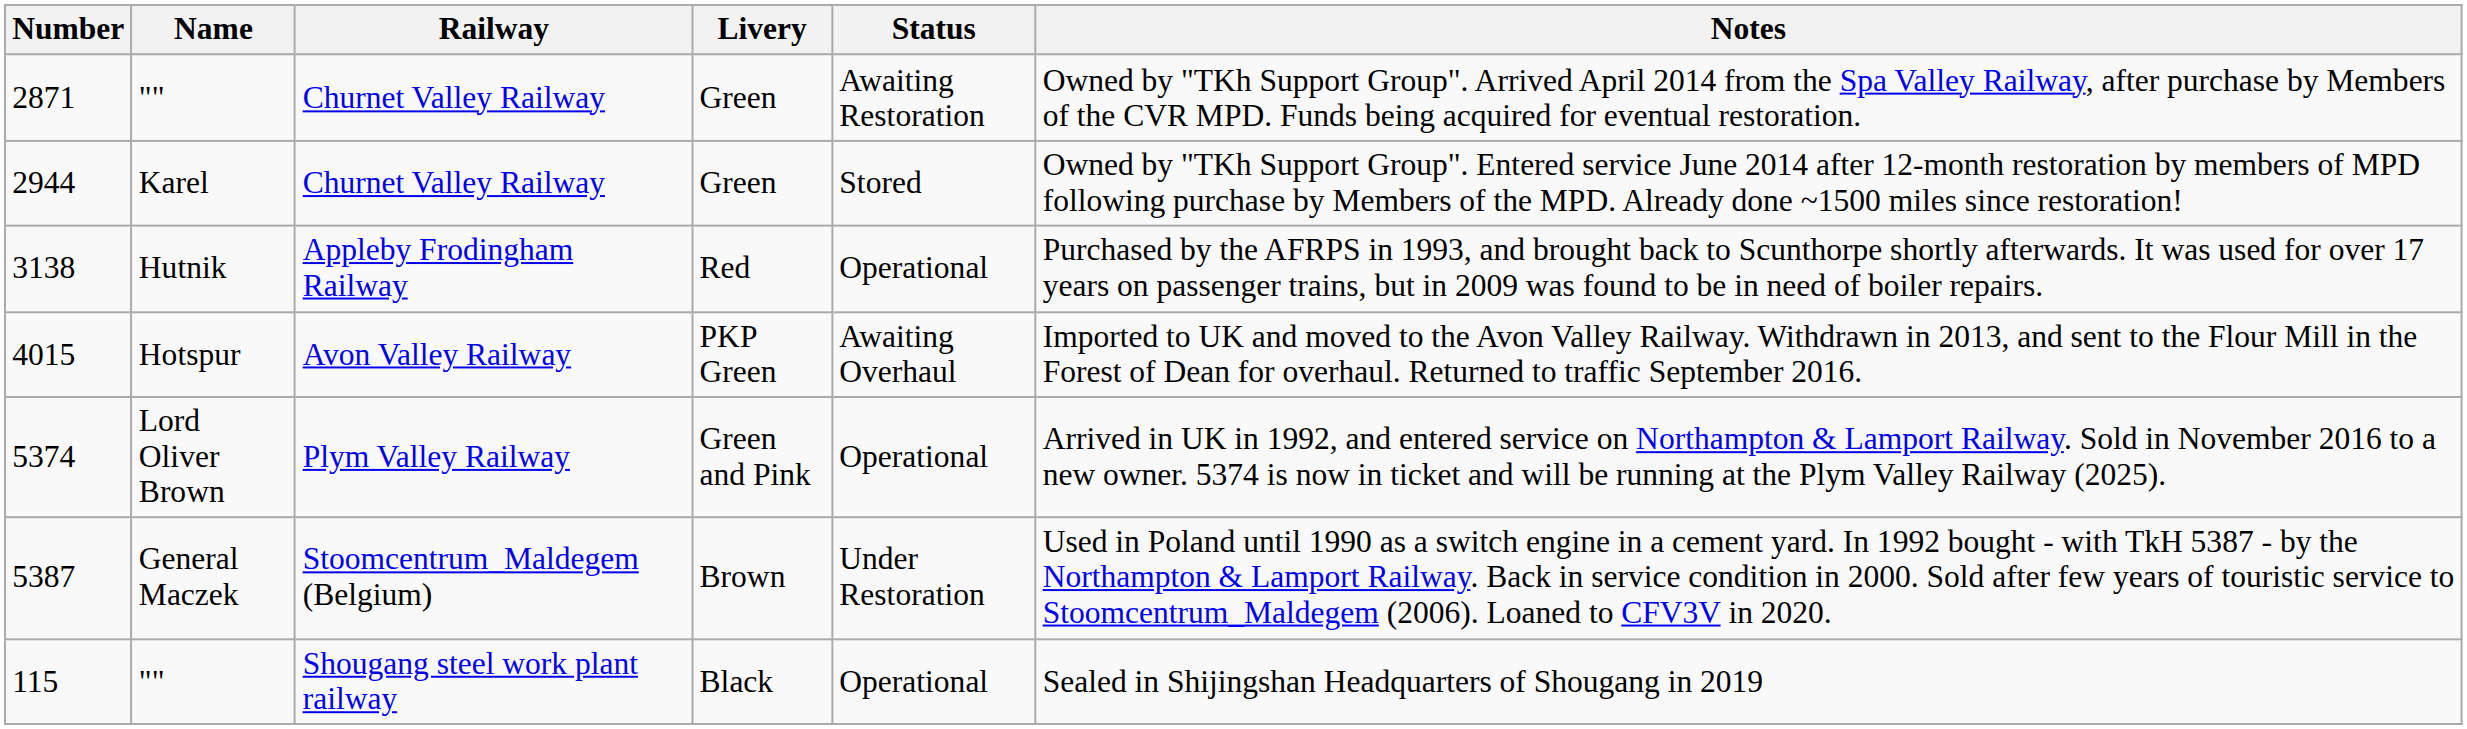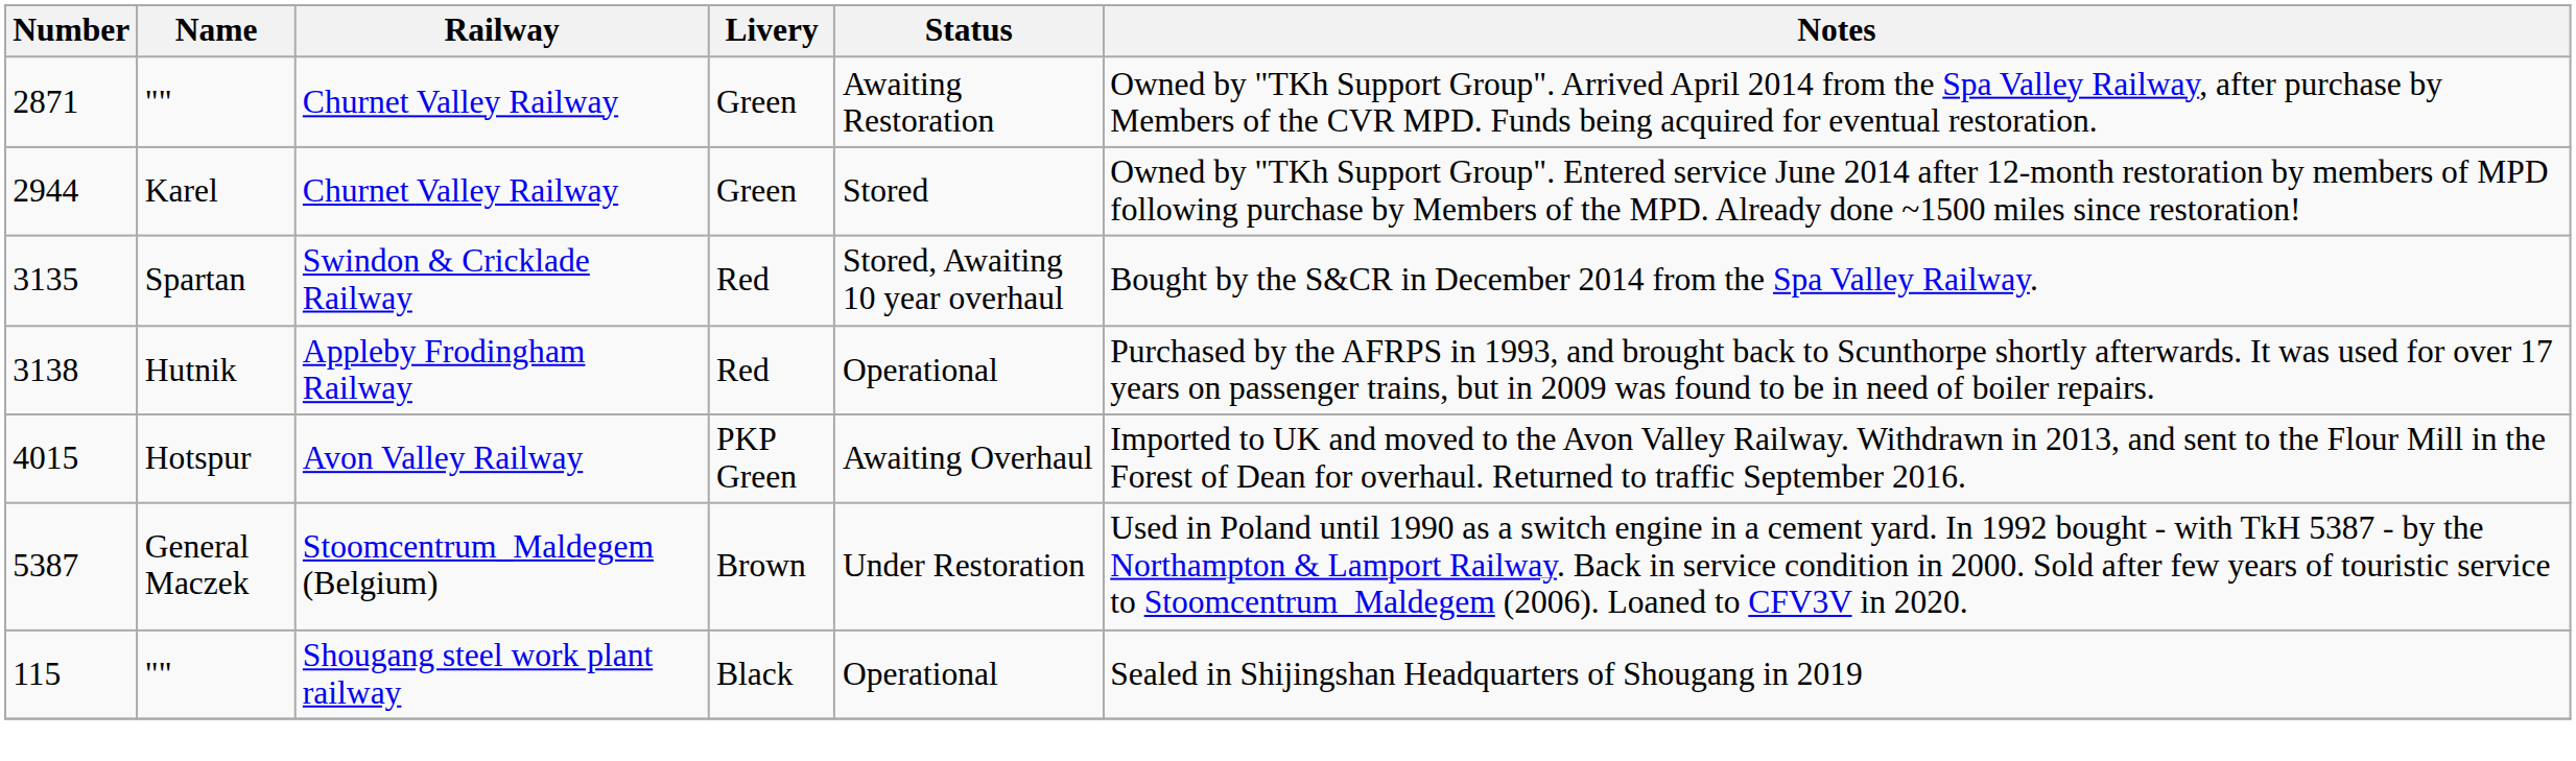 <table class="wikitable" style="clear:right;">
 <tr>
 <th>Number</th>
 <th>Name</th>
 <th>Railway</th>
 <th>Livery</th>
 <th>Status</th>
 <th>Notes</th>
 </tr>
 <tr>
 <td>2871</td>
 <td>""</td>
 <td><a href='#'>Churnet Valley Railway</a></td>
 <td>Green</td>
 <td>Awaiting Restoration</td>
 <td>Owned by "TKh Support Group". Arrived April 2014 from the <a href='#'>Spa Valley Railway</a>, after purchase by Members of the CVR MPD. Funds being acquired for eventual restoration.</td>
 </tr>
 <tr>
 <td>2944</td>
 <td>Karel</td>
 <td><a href='#'>Churnet Valley Railway</a></td>
 <td>Green</td>
 <td>Stored</td>
 <td>Owned by "TKh Support Group". Entered service June 2014 after 12-month restoration by members of MPD following purchase by Members of the MPD. Already done ~1500 miles since restoration!</td>
 </tr>
 <tr>
+<td>3135</td>
+<td>Spartan</td>
+<td><a href='#'>Swindon & Cricklade Railway</a></td>
+<td>Red</td>
+<td>Stored, Awaiting 10 year overhaul</td>
+<td>Bought by the S&CR in December 2014 from the <a href='#'>Spa Valley Railway</a>.</td>
+</tr>
+<tr>
 <td>3138</td>
 <td>Hutnik</td>
 <td><a href='#'>Appleby Frodingham Railway</a></td>
 <td>Red</td>
 <td>Operational</td>
 <td>Purchased by the AFRPS in 1993, and brought back to Scunthorpe shortly afterwards. It was used for over 17 years on passenger trains, but in 2009 was found to be in need of boiler repairs.</td>
 </tr>
 <tr>
 <td>4015</td>
 <td>Hotspur</td>
 <td><a href='#'>Avon Valley Railway</a></td>
 <td>PKP Green</td>
 <td>Awaiting Overhaul</td>
 <td>Imported to UK and moved to the Avon Valley Railway. Withdrawn in 2013, and sent to the Flour Mill in the Forest of Dean for overhaul. Returned to traffic September 2016.</td>
-</tr>
-<tr>
-<td>5374</td>
-<td>Lord Oliver Brown</td>
-<td><a href='#'>Plym Valley Railway</a></td>
-<td>Green and Pink</td>
-<td>Operational</td>
-<td>Arrived in UK in 1992, and entered service on <a href='#'>Northampton & Lamport Railway</a>. Sold in November 2016 to a new owner. 5374 is now in ticket and will be running at the Plym Valley Railway (2025).</td>
 </tr>
 <tr>
 <td>5387</td>
 <td>General Maczek</td>
 <td><a href='#'>Stoomcentrum_Maldegem</a> (Belgium)</td>
 <td>Brown</td>
 <td>Under Restoration</td>
 <td>Used in Poland until 1990 as a switch engine in a cement yard. In 1992 bought - with TkH 5387 - by the <a href='#'>Northampton & Lamport Railway</a>. Back in service condition in 2000. Sold after few years of touristic service to <a href='#'>Stoomcentrum_Maldegem</a> (2006). Loaned to <a href='#'>CFV3V</a> in 2020.</td>
 </tr>
 <tr>
 <td>115</td>
 <td>""</td>
 <td><a href='#'>Shougang steel work plant railway</a></td>
 <td>Black</td>
 <td>Operational</td>
 <td>Sealed in Shijingshan Headquarters of Shougang in 2019</td>
 </tr>
 <tr>
 </tr>
 </table>
